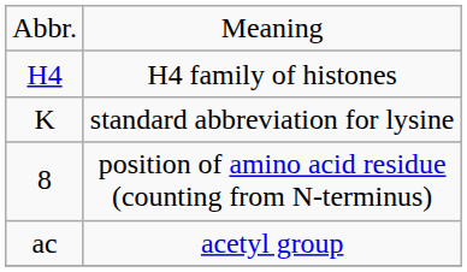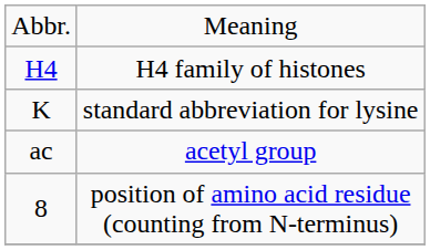 <table class="wikitable" style="text-align:center">
 <tr>
 <td>Abbr.</td>
 <td>Meaning</td>
 </tr>
 <tr>
 <td><a href='#'>H4</a></td>
 <td>H4 family of histones</td>
 </tr>
 <tr>
 <td>K</td>
 <td>standard abbreviation for lysine</td>
 </tr>
 <tr>
+<td>ac</td>
+<td><a href='#'>acetyl group</a></td>
+</tr>
+<tr>
 <td>8</td>
 <td>position of <a href='#'>amino acid residue</a> <br>(counting from N-terminus)</td>
 </tr>
 <tr>
-<td>ac</td>
-<td><a href='#'>acetyl group</a></td>
-</tr>
-<tr>
 </tr>
 </table>
